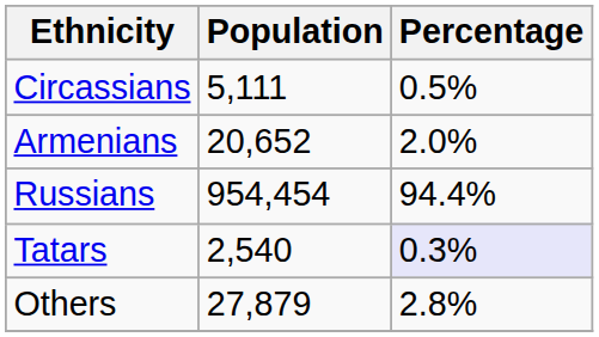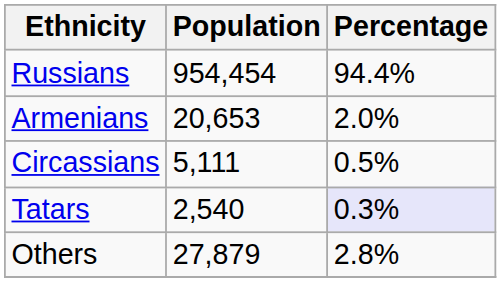 <table class="wikitable">
 <tr>
 <th>Ethnicity</th>
 <th>Population</th>
 <th>Percentage</th>
 </tr>
 <tr>
+<td><a href='#'>Russians</a></td>
+<td>954,454</td>
+<td>94.4%</td>
+</tr>
+<tr>
+<td><a href='#'>Armenians</a></td>
+<td>20,653</td>
+<td>2.0%</td>
+</tr>
+<tr>
 <td><a href='#'>Circassians</a></td>
 <td>5,111</td>
 <td>0.5%</td>
-</tr>
-<tr>
-<td><a href='#'>Armenians</a></td>
-<td>20,652</td>
-<td>2.0%</td>
-</tr>
-<tr>
-<td><a href='#'>Russians</a></td>
-<td>954,454</td>
-<td>94.4%</td>
 </tr>
 <tr>
 <td><a href='#'>Tatars</a></td>
 <td>2,540</td>
 <td style="background: lavender;">0.3%</td>
 </tr>
 <tr>
 <td>Others</td>
 <td>27,879</td>
 <td>2.8%</td>
 </tr>
 <tr>
 </tr>
 </table>
